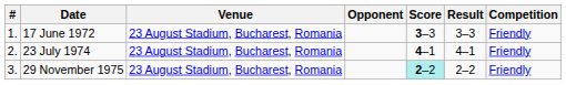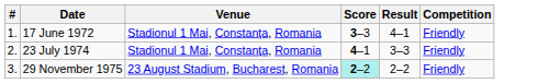 <table class="wikitable" style="font-size:90%" align=center>
 <tr>
 <th>#</th>
 <th>Date</th>
 <th>Venue</th>
-<th>Opponent</th>
 <th>Score</th>
 <th>Result</th>
 <th>Competition</th>
 </tr>
 <tr>
 <td>1.</td>
 <td>17 June 1972</td>
-<td><a href='#'>23 August Stadium</a>, <a href='#'>Bucharest</a>, <a href='#'>Romania</a></td>
-<td></td>
+<td><a href='#'>Stadionul 1 Mai</a>, <a href='#'>Constanța</a>, <a href='#'>Romania</a></td>
 <td align="center"><strong>3</strong>–3</td>
-<td align="center">3–3</td>
+<td align="center">4–1</td>
 <td><a href='#'>Friendly</a></td>
 </tr>
 <tr>
 <td>2.</td>
 <td>23 July 1974</td>
-<td><a href='#'>23 August Stadium</a>, <a href='#'>Bucharest</a>, <a href='#'>Romania</a></td>
-<td></td>
+<td><a href='#'>Stadionul 1 Mai</a>, <a href='#'>Constanța</a>, <a href='#'>Romania</a></td>
 <td align="center"><strong>4</strong>–1</td>
-<td align="center">4–1</td>
+<td align="center">3–3</td>
 <td><a href='#'>Friendly</a></td>
 </tr>
 <tr>
 <td>3.</td>
 <td>29 November 1975</td>
 <td><a href='#'>23 August Stadium</a>, <a href='#'>Bucharest</a>, <a href='#'>Romania</a></td>
-<td></td>
 <td align="center" style="background: paleturquoise;"><strong>2</strong>–2</td>
 <td align="center">2–2</td>
 <td><a href='#'>Friendly</a></td>
 </tr>
 </table>
